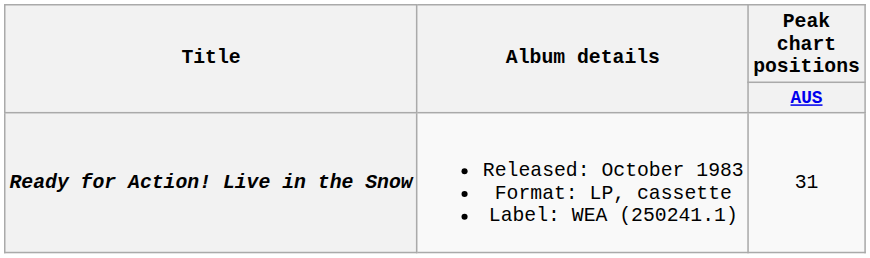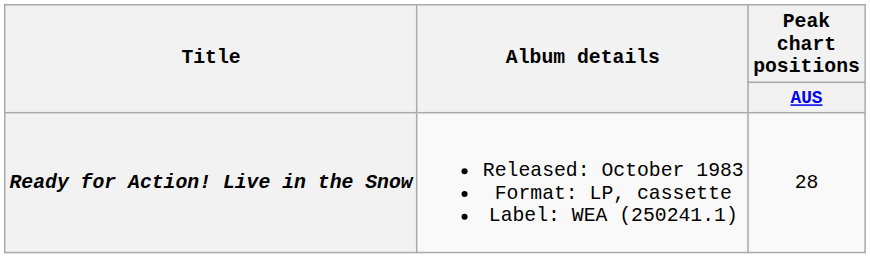 <table class="wikitable plainrowheaders" style="text-align:center;" border="1">
 <tr>
 <th scope="col" rowspan="2">Title</th>
 <th scope="col" rowspan="2">Album details</th>
 <th scope="col" colspan="1">Peak chart positions</th>
 </tr>
 <tr>
 <th scope="col" style="width:3em; font-size:90%"><a href='#'>AUS</a><br></th>
 </tr>
 <tr>
 <th scope="row"><em>Ready for Action! Live in the Snow</em></th>
 <td><br><ul><li>Released: October 1983</li><li>Format: LP, cassette</li><li>Label: WEA (250241.1)</li></ul></td>
-<td>31</td>
+<td>28</td>
 </tr>
 </table>
